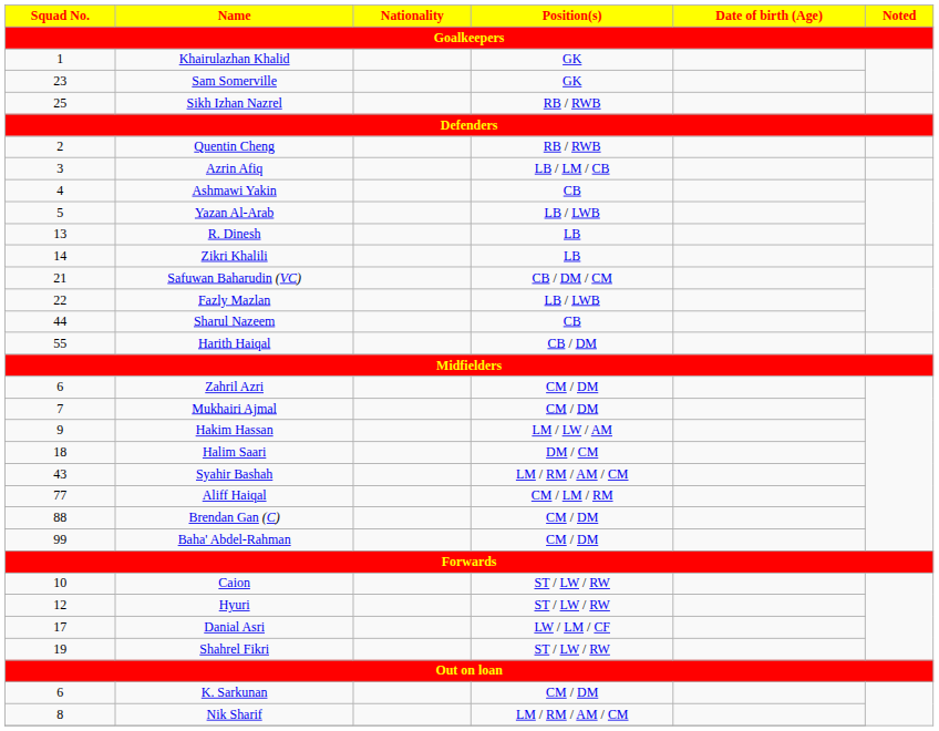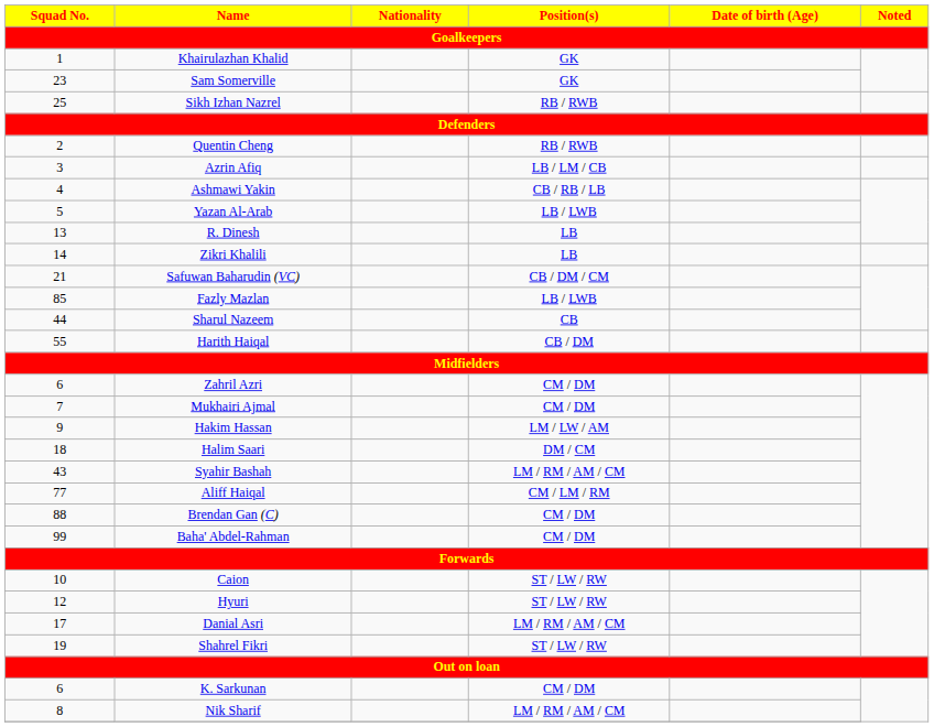 <table class="wikitable" style="text-align:center; font-size:90%; width:80%;">
 <tr>
 <th style="background:yellow; color:red; text-align:center;">Squad No.</th>
 <th style="background:yellow; color:red; text-align:center;">Name</th>
 <th style="background:yellow; color:red; text-align:center;">Nationality</th>
 <th style="background:yellow; color:red; text-align:center;">Position(s)</th>
 <th style="background:yellow; color:red; text-align:center;">Date of birth (Age)</th>
 <th style="background:yellow; color:red; text-align:center;">Noted</th>
 </tr>
 <tr>
 <th colspan="6" style="background:red; color:yellow; text-align:center;">Goalkeepers</th>
 </tr>
 <tr>
 <td>1</td>
 <td><a href='#'>Khairulazhan Khalid</a></td>
 <td></td>
 <td><a href='#'>GK</a></td>
 <td></td>
 </tr>
 <tr>
 <td>23</td>
 <td><a href='#'>Sam Somerville</a></td>
 <td></td>
 <td><a href='#'>GK</a></td>
 <td></td>
 </tr>
 <tr>
 <td>25</td>
 <td><a href='#'>Sikh Izhan Nazrel</a></td>
 <td></td>
 <td><a href='#'>RB</a> / <a href='#'>RWB</a></td>
 <td></td>
 <td></td>
 </tr>
 <tr>
 <th colspan="9" style="background:red; color:yellow; text-align:center;">Defenders</th>
 </tr>
 <tr>
 <td>2</td>
 <td><a href='#'>Quentin Cheng</a></td>
 <td> </td>
 <td><a href='#'>RB</a> / <a href='#'>RWB</a></td>
 <td></td>
 </tr>
 <tr>
 <td>3</td>
 <td><a href='#'>Azrin Afiq</a></td>
 <td></td>
 <td><a href='#'>LB</a> / <a href='#'>LM</a> / <a href='#'>CB</a></td>
 <td></td>
 <td></td>
 </tr>
 <tr>
 <td>4</td>
 <td><a href='#'>Ashmawi Yakin</a></td>
 <td></td>
-<td><a href='#'>CB</a></td>
+<td><a href='#'>CB</a> / <a href='#'>RB</a> / <a href='#'>LB</a></td>
 <td></td>
 </tr>
 <tr>
 <td>5</td>
 <td><a href='#'>Yazan Al-Arab</a></td>
 <td></td>
 <td><a href='#'>LB</a> / <a href='#'>LWB</a></td>
 <td></td>
 </tr>
 <tr>
 <td>13</td>
 <td><a href='#'>R. Dinesh</a></td>
 <td></td>
 <td><a href='#'>LB</a></td>
 <td></td>
 </tr>
 <tr>
 <td>14</td>
 <td><a href='#'>Zikri Khalili</a></td>
 <td></td>
 <td><a href='#'>LB</a></td>
 <td></td>
 <td></td>
 </tr>
 <tr>
 <td>21</td>
 <td><a href='#'>Safuwan Baharudin</a> <em>(<a href='#'>VC</a>)</em></td>
 <td></td>
 <td><a href='#'>CB</a> / <a href='#'>DM</a> / <a href='#'>CM</a></td>
 <td></td>
 </tr>
 <tr>
-<td>22</td>
+<td>85</td>
 <td><a href='#'>Fazly Mazlan</a></td>
 <td></td>
 <td><a href='#'>LB</a> / <a href='#'>LWB</a></td>
 <td></td>
 </tr>
 <tr>
 <td>44</td>
 <td><a href='#'>Sharul Nazeem</a></td>
 <td></td>
 <td><a href='#'>CB</a></td>
 <td></td>
 </tr>
 <tr>
 <td>55</td>
 <td><a href='#'>Harith Haiqal</a></td>
 <td></td>
 <td><a href='#'>CB</a> / <a href='#'>DM</a></td>
 <td></td>
 <td></td>
 </tr>
 <tr>
 <th colspan="9" style="background:red; color:yellow; text-align:center;">Midfielders</th>
 </tr>
 <tr>
 <td>6</td>
 <td><a href='#'>Zahril Azri</a></td>
 <td></td>
 <td><a href='#'>CM</a> / <a href='#'>DM</a></td>
 <td></td>
 </tr>
 <tr>
 <td>7</td>
 <td><a href='#'>Mukhairi Ajmal</a></td>
 <td></td>
 <td><a href='#'>CM</a> / <a href='#'>DM</a></td>
 <td></td>
 </tr>
 <tr>
 <td>9</td>
 <td><a href='#'>Hakim Hassan</a></td>
 <td></td>
 <td><a href='#'>LM</a> / <a href='#'>LW</a> / <a href='#'>AM</a></td>
 <td></td>
 </tr>
 <tr>
 <td>18</td>
 <td><a href='#'>Halim Saari</a></td>
 <td></td>
 <td><a href='#'>DM</a> / <a href='#'>CM</a></td>
 <td></td>
 </tr>
 <tr>
 <td>43</td>
 <td><a href='#'>Syahir Bashah</a></td>
 <td></td>
 <td><a href='#'>LM</a> / <a href='#'>RM</a> / <a href='#'>AM</a> / <a href='#'>CM</a></td>
 <td></td>
 </tr>
 <tr>
 <td>77</td>
 <td><a href='#'>Aliff Haiqal</a></td>
 <td></td>
 <td><a href='#'>CM</a> / <a href='#'>LM</a> / <a href='#'>RM</a></td>
 <td></td>
 </tr>
 <tr>
 <td>88</td>
 <td><a href='#'>Brendan Gan</a> <em>(<a href='#'>C</a>)</em></td>
 <td> </td>
 <td><a href='#'>CM</a> / <a href='#'>DM</a></td>
 <td></td>
 </tr>
 <tr>
 <td>99</td>
 <td><a href='#'>Baha' Abdel-Rahman</a></td>
 <td></td>
 <td><a href='#'>CM</a> / <a href='#'>DM</a></td>
 <td></td>
 </tr>
 <tr>
 <th colspan="9" style="background:red; color:yellow; text-align:center;">Forwards</th>
 </tr>
 <tr>
 <td>10</td>
 <td><a href='#'>Caion</a></td>
 <td></td>
 <td><a href='#'>ST</a> / <a href='#'>LW</a> / <a href='#'>RW</a></td>
 <td></td>
 </tr>
 <tr>
 <td>12</td>
 <td><a href='#'>Hyuri</a></td>
 <td></td>
 <td><a href='#'>ST</a> / <a href='#'>LW</a> / <a href='#'>RW</a></td>
 <td></td>
 </tr>
 <tr>
 <td>17</td>
 <td><a href='#'>Danial Asri</a></td>
 <td></td>
-<td><a href='#'>LW</a> /  <a href='#'>LM</a> /  <a href='#'>CF</a></td>
+<td><a href='#'>LM</a> / <a href='#'>RM</a> / <a href='#'>AM</a> / <a href='#'>CM</a></td>
 <td></td>
 </tr>
 <tr>
 <td>19</td>
 <td><a href='#'>Shahrel Fikri</a></td>
 <td></td>
 <td><a href='#'>ST</a> / <a href='#'>LW</a> / <a href='#'>RW</a></td>
 <td></td>
 </tr>
 <tr>
 <th colspan="9" style="background:red; color:yellow; text-align:center;">Out on loan</th>
 </tr>
 <tr>
 <td>6</td>
 <td><a href='#'>K. Sarkunan</a></td>
 <td></td>
 <td><a href='#'>CM</a> / <a href='#'>DM</a></td>
 <td></td>
 </tr>
 <tr>
 <td>8</td>
 <td><a href='#'>Nik Sharif</a></td>
 <td></td>
 <td><a href='#'>LM</a> / <a href='#'>RM</a> / <a href='#'>AM</a> / <a href='#'>CM</a></td>
 <td></td>
 </tr>
 <tr>
 </tr>
 </table>
